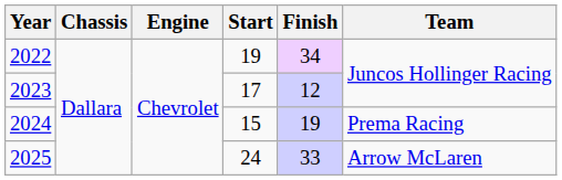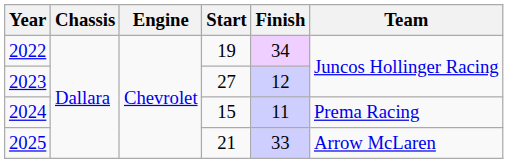 <table class="wikitable" style="font-size: 95%;">
 <tr>
 <th>Year</th>
 <th>Chassis</th>
 <th>Engine</th>
 <th>Start</th>
 <th>Finish</th>
 <th>Team</th>
 </tr>
 <tr>
 <td><a href='#'>2022</a></td>
 <td rowspan=4><a href='#'>Dallara</a></td>
 <td rowspan=4><a href='#'>Chevrolet</a></td>
 <td align=center>19</td>
 <td align=center style="background:#EFCFFF;">34</td>
 <td rowspan=2 nowrap><a href='#'>Juncos Hollinger Racing</a></td>
 </tr>
 <tr>
 <td><a href='#'>2023</a></td>
-<td align=center>17</td>
+<td align=center>27</td>
 <td align=center style="background:#CFCFFF;">12</td>
 </tr>
 <tr>
 <td><a href='#'>2024</a></td>
 <td align=center>15</td>
-<td align=center style="background:#cfcfff;">19</td>
+<td align=center style="background:#cfcfff;">11</td>
 <td><a href='#'>Prema Racing</a></td>
 </tr>
 <tr>
 <td><a href='#'>2025</a></td>
-<td align=center>24</td>
+<td align=center>21</td>
 <td align=center style="background:#cfcfff;">33</td>
 <td nowrap><a href='#'>Arrow McLaren</a></td>
 </tr>
 </table>
